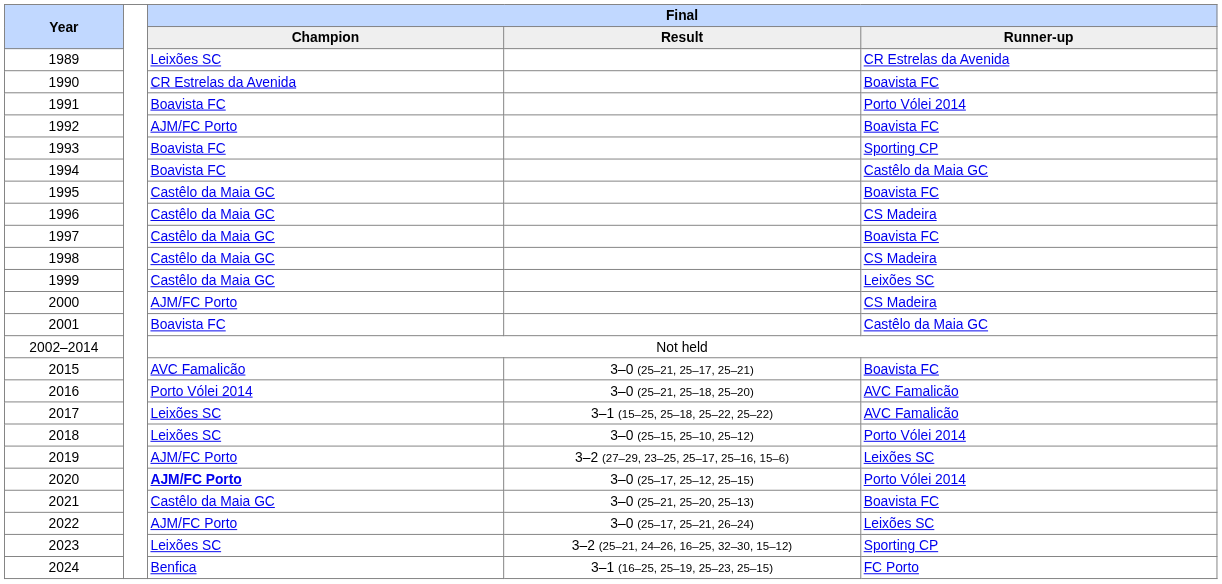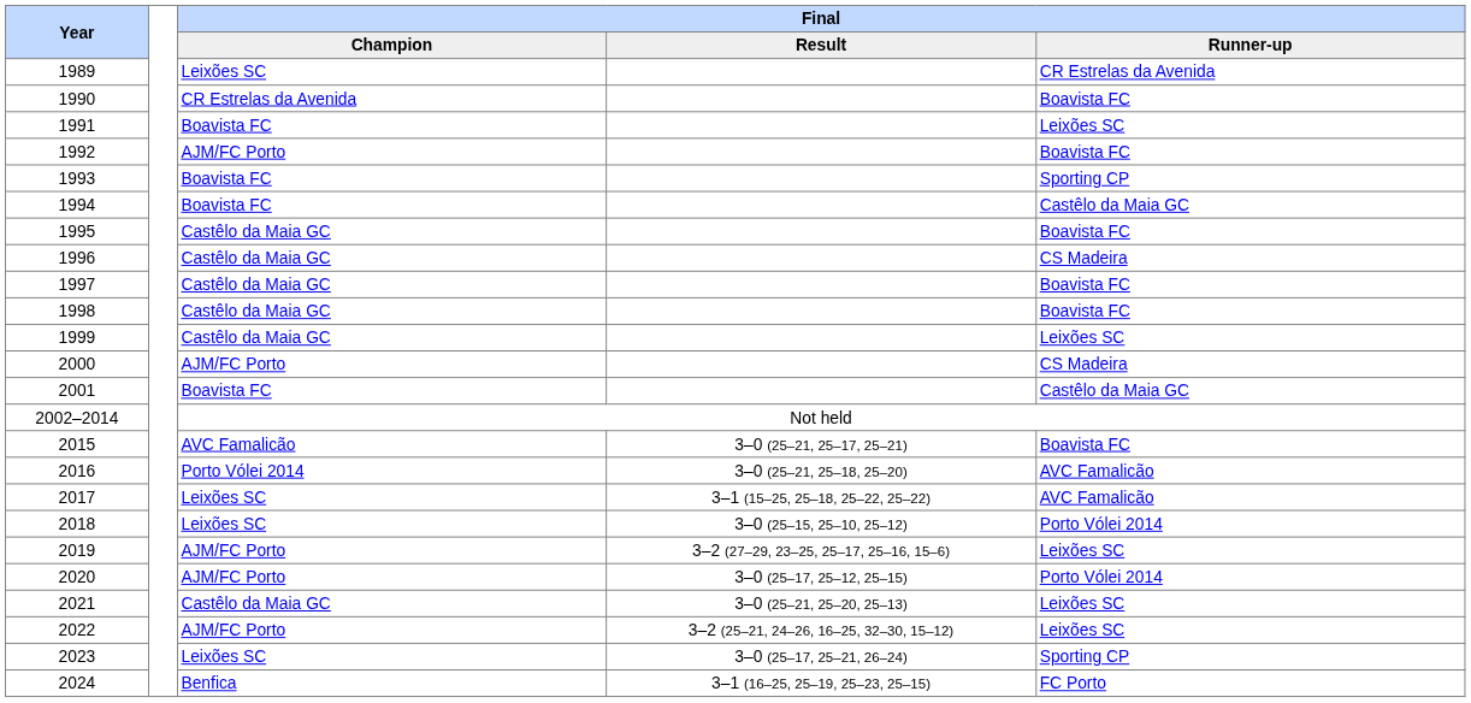 <table border=1 style="border-collapse:collapse; font-size:90%;" cellpadding=3 cellspacing=0 width=100%>
 <tr style="background: #C1D8FF">
 <th rowspan=2 width=5%>Year</th>
 <td width=1% rowspan=26 style="background: #ffffff"></td>
 <th colspan=3>Final</th>
 </tr>
 <tr style="background: #EFEFEF">
 <th width=15%>Champion</th>
 <th width=15%>Result</th>
 <th width=15%>Runner-up</th>
 </tr>
 <tr>
 <td align=center>1989</td>
 <td><a href='#'>Leixões SC</a></td>
 <td align=center></td>
 <td><a href='#'>CR Estrelas da Avenida</a></td>
 </tr>
 <tr>
 <td align=center>1990</td>
 <td><a href='#'>CR Estrelas da Avenida</a></td>
 <td align=center></td>
 <td><a href='#'>Boavista FC</a></td>
 </tr>
 <tr>
 <td align=center>1991</td>
 <td><a href='#'>Boavista FC</a></td>
 <td align=center></td>
-<td><a href='#'>Porto Vólei 2014</a></td>
+<td><a href='#'>Leixões SC</a></td>
 </tr>
 <tr>
 <td align=center>1992</td>
 <td><a href='#'>AJM/FC Porto</a></td>
 <td align=center></td>
 <td><a href='#'>Boavista FC</a></td>
 </tr>
 <tr>
 <td align=center>1993</td>
 <td><a href='#'>Boavista FC</a></td>
 <td align=center></td>
 <td><a href='#'>Sporting CP</a></td>
 </tr>
 <tr>
 <td align=center>1994</td>
 <td><a href='#'>Boavista FC</a></td>
 <td align=center></td>
 <td><a href='#'>Castêlo da Maia GC</a></td>
 </tr>
 <tr>
 <td align=center>1995</td>
 <td><a href='#'>Castêlo da Maia GC</a></td>
 <td align=center></td>
 <td><a href='#'>Boavista FC</a></td>
 </tr>
 <tr>
 <td align=center>1996</td>
 <td><a href='#'>Castêlo da Maia GC</a></td>
 <td align=center></td>
 <td><a href='#'>CS Madeira</a></td>
 </tr>
 <tr>
 <td align=center>1997</td>
 <td><a href='#'>Castêlo da Maia GC</a></td>
 <td align=center></td>
 <td><a href='#'>Boavista FC</a></td>
 </tr>
 <tr>
 <td align=center>1998</td>
 <td><a href='#'>Castêlo da Maia GC</a></td>
 <td align=center></td>
-<td><a href='#'>CS Madeira</a></td>
+<td><a href='#'>Boavista FC</a></td>
 </tr>
 <tr>
 <td align=center>1999</td>
 <td><a href='#'>Castêlo da Maia GC</a></td>
 <td align=center></td>
 <td><a href='#'>Leixões SC</a></td>
 </tr>
 <tr>
 <td align=center>2000</td>
 <td><a href='#'>AJM/FC Porto</a></td>
 <td align=center></td>
 <td><a href='#'>CS Madeira</a></td>
 </tr>
 <tr>
 <td align=center>2001</td>
 <td><a href='#'>Boavista FC</a></td>
 <td align=center></td>
 <td><a href='#'>Castêlo da Maia GC</a></td>
 </tr>
 <tr>
 <td align=center>2002–2014</td>
 <td align=center colspan=3>Not held</td>
 </tr>
 <tr>
 <td align=center>2015</td>
 <td><a href='#'>AVC Famalicão</a></td>
 <td align=center>3–0 <small>(25–21, 25–17, 25–21)</small></td>
 <td><a href='#'>Boavista FC</a></td>
 </tr>
 <tr>
 <td align=center>2016</td>
 <td><a href='#'>Porto Vólei 2014</a></td>
 <td align=center>3–0 <small>(25–21, 25–18, 25–20)</small></td>
 <td><a href='#'>AVC Famalicão</a></td>
 </tr>
 <tr>
 <td align=center>2017</td>
 <td><a href='#'>Leixões SC</a></td>
 <td align=center>3–1 <small>(15–25, 25–18, 25–22, 25–22)</small><br></td>
 <td><a href='#'>AVC Famalicão</a></td>
 </tr>
 <tr>
 <td align=center>2018</td>
 <td><a href='#'>Leixões SC</a></td>
 <td align=center>3–0 <small>(25–15, 25–10, 25–12)</small><br></td>
 <td><a href='#'>Porto Vólei 2014</a></td>
 </tr>
 <tr>
 <td align=center>2019</td>
 <td><a href='#'>AJM/FC Porto</a></td>
 <td align=center>3–2 <small>(27–29, 23–25, 25–17, 25–16, 15–6)</small></td>
 <td><a href='#'>Leixões SC</a></td>
 </tr>
 <tr>
 <td align=center>2020</td>
-<td><strong><a href='#'>AJM/FC Porto</a></strong></td>
+<td><a href='#'>AJM/FC Porto</a></td>
 <td align=center>3–0 <small>(25–17, 25–12, 25–15)</small></td>
 <td><a href='#'>Porto Vólei 2014</a></td>
 </tr>
 <tr>
 <td align=center>2021</td>
 <td><a href='#'>Castêlo da Maia GC</a></td>
 <td align=center>3–0 <small>(25–21, 25–20, 25–13)</small></td>
-<td><a href='#'>Boavista FC</a></td>
+<td><a href='#'>Leixões SC</a></td>
 </tr>
 <tr>
 <td align=center>2022</td>
 <td><a href='#'>AJM/FC Porto</a></td>
-<td align=center>3–0 <small>(25–17, 25–21, 26–24)</small></td>
+<td align=center>3–2 <small>(25–21, 24–26, 16–25, 32–30, 15–12)</small></td>
 <td><a href='#'>Leixões SC</a></td>
 </tr>
 <tr>
 <td align=center>2023</td>
 <td><a href='#'>Leixões SC</a></td>
-<td align=center>3–2 <small>(25–21, 24–26, 16–25, 32–30, 15–12)</small></td>
+<td align=center>3–0 <small>(25–17, 25–21, 26–24)</small></td>
 <td><a href='#'>Sporting CP</a></td>
 </tr>
 <tr>
 <td align=center>2024</td>
 <td><a href='#'>Benfica</a></td>
 <td align=center>3–1 <small>(16–25, 25–19, 25–23, 25–15)</small></td>
 <td><a href='#'>FC Porto</a></td>
 </tr>
 </table>
